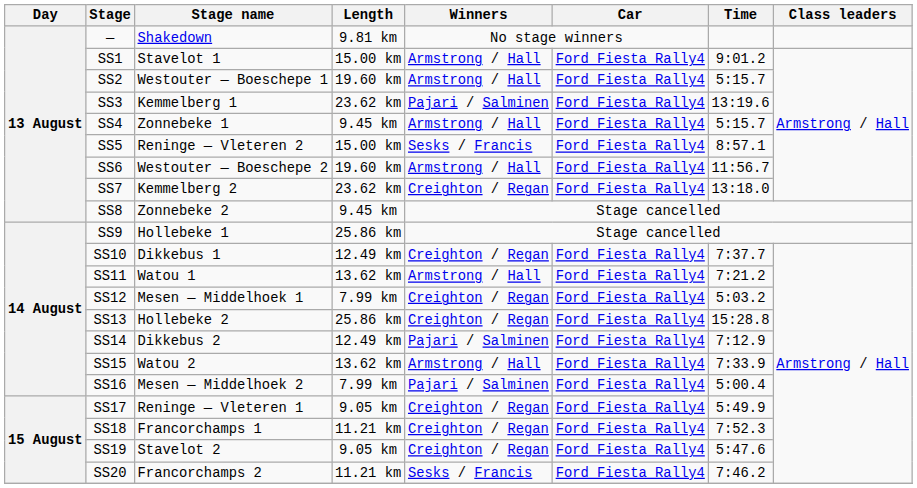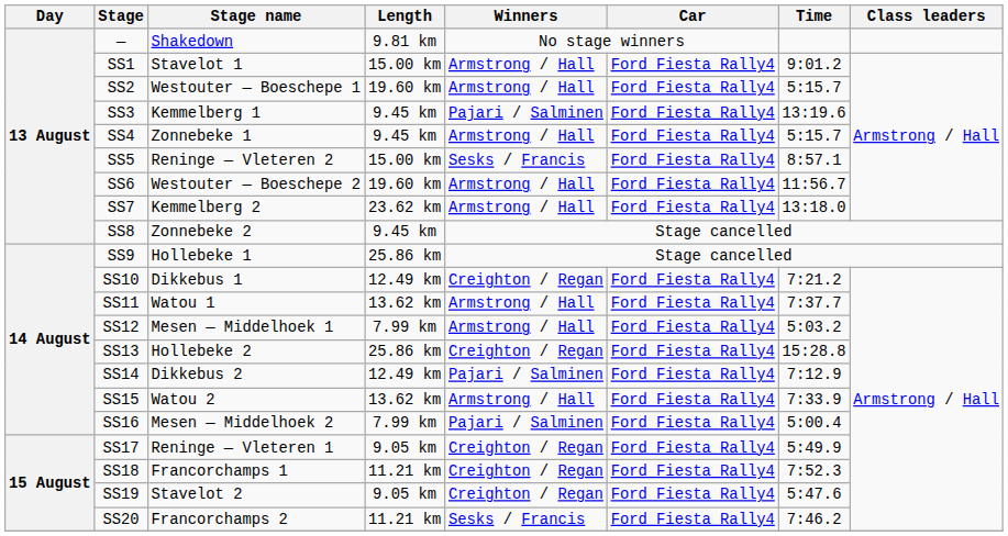 <table class="wikitable" style="font-size: 85%;">
 <tr>
 <th>Day</th>
 <th>Stage</th>
 <th>Stage name</th>
 <th>Length</th>
 <th>Winners</th>
 <th>Car</th>
 <th>Time</th>
 <th>Class leaders</th>
 </tr>
 <tr>
 <th rowspan="9">13 August</th>
 <td align="center">—</td>
 <td><a href='#'>Shakedown</a></td>
 <td align="center">9.81 km</td>
 <td colspan="2" align="center">No stage winners</td>
 <td></td>
 <td></td>
 </tr>
 <tr>
 <td align="center">SS1</td>
 <td>Stavelot 1</td>
 <td align="center">15.00 km</td>
 <td><a href='#'>Armstrong</a> / <a href='#'>Hall</a></td>
 <td><a href='#'>Ford Fiesta Rally4</a></td>
 <td align="center">9:01.2</td>
 <td rowspan="7"><a href='#'>Armstrong</a> / <a href='#'>Hall</a></td>
 </tr>
 <tr>
 <td align="center">SS2</td>
 <td>Westouter — Boeschepe 1</td>
 <td align="center">19.60 km</td>
 <td><a href='#'>Armstrong</a> / <a href='#'>Hall</a></td>
 <td><a href='#'>Ford Fiesta Rally4</a></td>
 <td align="center">5:15.7</td>
 </tr>
 <tr>
 <td align="center">SS3</td>
 <td>Kemmelberg 1</td>
-<td align="center">23.62 km</td>
+<td align="center">9.45 km</td>
 <td><a href='#'>Pajari</a> / <a href='#'>Salminen</a></td>
 <td><a href='#'>Ford Fiesta Rally4</a></td>
 <td align="center">13:19.6</td>
 </tr>
 <tr>
 <td align="center">SS4</td>
 <td>Zonnebeke 1</td>
 <td align="center">9.45 km</td>
 <td><a href='#'>Armstrong</a> / <a href='#'>Hall</a></td>
 <td><a href='#'>Ford Fiesta Rally4</a></td>
 <td align="center">5:15.7</td>
 </tr>
 <tr>
 <td align="center">SS5</td>
 <td>Reninge — Vleteren 2</td>
 <td align="center">15.00 km</td>
 <td><a href='#'>Sesks</a> / <a href='#'>Francis</a></td>
 <td><a href='#'>Ford Fiesta Rally4</a></td>
 <td align="center">8:57.1</td>
 </tr>
 <tr>
 <td align="center">SS6</td>
 <td>Westouter — Boeschepe 2</td>
 <td align="center">19.60 km</td>
 <td><a href='#'>Armstrong</a> / <a href='#'>Hall</a></td>
 <td><a href='#'>Ford Fiesta Rally4</a></td>
 <td align="center">11:56.7</td>
 </tr>
 <tr>
 <td align="center">SS7</td>
 <td>Kemmelberg 2</td>
 <td align="center">23.62 km</td>
-<td><a href='#'>Creighton</a> / <a href='#'>Regan</a></td>
+<td><a href='#'>Armstrong</a> / <a href='#'>Hall</a></td>
 <td><a href='#'>Ford Fiesta Rally4</a></td>
 <td align="center">13:18.0</td>
 </tr>
 <tr>
 <td align="center">SS8</td>
 <td>Zonnebeke 2</td>
 <td align="center">9.45 km</td>
 <td colspan="4" align="center">Stage cancelled</td>
 </tr>
 <tr>
 <th rowspan="8">14 August</th>
 <td align="center">SS9</td>
 <td>Hollebeke 1</td>
 <td align="center">25.86 km</td>
 <td colspan="4" align="center">Stage cancelled</td>
 </tr>
 <tr>
 <td align="center">SS10</td>
 <td>Dikkebus 1</td>
 <td align="center">12.49 km</td>
 <td><a href='#'>Creighton</a> / <a href='#'>Regan</a></td>
 <td><a href='#'>Ford Fiesta Rally4</a></td>
-<td align="center">7:37.7</td>
+<td align="center">7:21.2</td>
 <td rowspan="11"><a href='#'>Armstrong</a> / <a href='#'>Hall</a></td>
 </tr>
 <tr>
 <td align="center">SS11</td>
 <td>Watou 1</td>
 <td align="center">13.62 km</td>
 <td><a href='#'>Armstrong</a> / <a href='#'>Hall</a></td>
 <td><a href='#'>Ford Fiesta Rally4</a></td>
-<td align="center">7:21.2</td>
+<td align="center">7:37.7</td>
 </tr>
 <tr>
 <td align="center">SS12</td>
 <td>Mesen — Middelhoek 1</td>
 <td align="center">7.99 km</td>
-<td><a href='#'>Creighton</a> / <a href='#'>Regan</a></td>
+<td><a href='#'>Armstrong</a> / <a href='#'>Hall</a></td>
 <td><a href='#'>Ford Fiesta Rally4</a></td>
 <td align="center">5:03.2</td>
 </tr>
 <tr>
 <td align="center">SS13</td>
 <td>Hollebeke 2</td>
 <td align="center">25.86 km</td>
 <td><a href='#'>Creighton</a> / <a href='#'>Regan</a></td>
 <td><a href='#'>Ford Fiesta Rally4</a></td>
 <td align="center">15:28.8</td>
 </tr>
 <tr>
 <td align="center">SS14</td>
 <td>Dikkebus 2</td>
 <td align="center">12.49 km</td>
 <td><a href='#'>Pajari</a> / <a href='#'>Salminen</a></td>
 <td><a href='#'>Ford Fiesta Rally4</a></td>
 <td align="center">7:12.9</td>
 </tr>
 <tr>
 <td align="center">SS15</td>
 <td>Watou 2</td>
 <td align="center">13.62 km</td>
 <td><a href='#'>Armstrong</a> / <a href='#'>Hall</a></td>
 <td><a href='#'>Ford Fiesta Rally4</a></td>
 <td align="center">7:33.9</td>
 </tr>
 <tr>
 <td align="center">SS16</td>
 <td>Mesen — Middelhoek 2</td>
 <td align="center">7.99 km</td>
 <td><a href='#'>Pajari</a> / <a href='#'>Salminen</a></td>
 <td><a href='#'>Ford Fiesta Rally4</a></td>
 <td align="center">5:00.4</td>
 </tr>
 <tr>
 <th rowspan="4">15 August</th>
 <td align="center">SS17</td>
 <td>Reninge — Vleteren 1</td>
 <td align="center">9.05 km</td>
 <td><a href='#'>Creighton</a> / <a href='#'>Regan</a></td>
 <td><a href='#'>Ford Fiesta Rally4</a></td>
 <td align="center">5:49.9</td>
 </tr>
 <tr>
 <td align="center">SS18</td>
 <td>Francorchamps 1</td>
 <td align="center">11.21 km</td>
 <td><a href='#'>Creighton</a> / <a href='#'>Regan</a></td>
 <td><a href='#'>Ford Fiesta Rally4</a></td>
 <td align="center">7:52.3</td>
 </tr>
 <tr>
 <td align="center">SS19</td>
 <td>Stavelot 2</td>
 <td align="center">9.05 km</td>
 <td><a href='#'>Creighton</a> / <a href='#'>Regan</a></td>
 <td><a href='#'>Ford Fiesta Rally4</a></td>
 <td align="center">5:47.6</td>
 </tr>
 <tr>
 <td align="center">SS20</td>
 <td>Francorchamps 2</td>
 <td align="center">11.21 km</td>
 <td><a href='#'>Sesks</a> / <a href='#'>Francis</a></td>
 <td><a href='#'>Ford Fiesta Rally4</a></td>
 <td align="center">7:46.2</td>
 </tr>
 <tr>
 </tr>
 </table>
